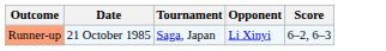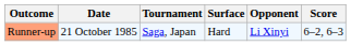 <table class="sortable wikitable" style=font-size:97%>
 <tr>
 <th>Outcome</th>
 <th>Date</th>
 <th>Tournament</th>
+<th>Surface</th>
 <th>Opponent</th>
 <th>Score</th>
 </tr>
 <tr bgcolor="#f0f8ff">
 <td style="background:#ffa07a;">Runner-up</td>
 <td>21 October 1985</td>
 <td><a href='#'>Saga</a>, Japan</td>
+<td>Hard</td>
 <td> <a href='#'>Li Xinyi</a></td>
 <td>6–2, 6–3</td>
 </tr>
 </table>
